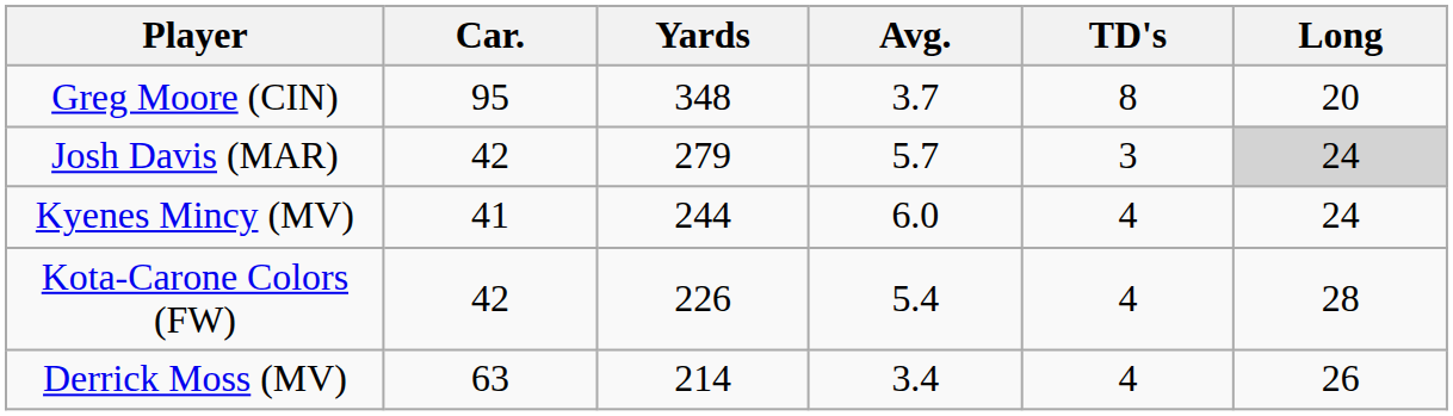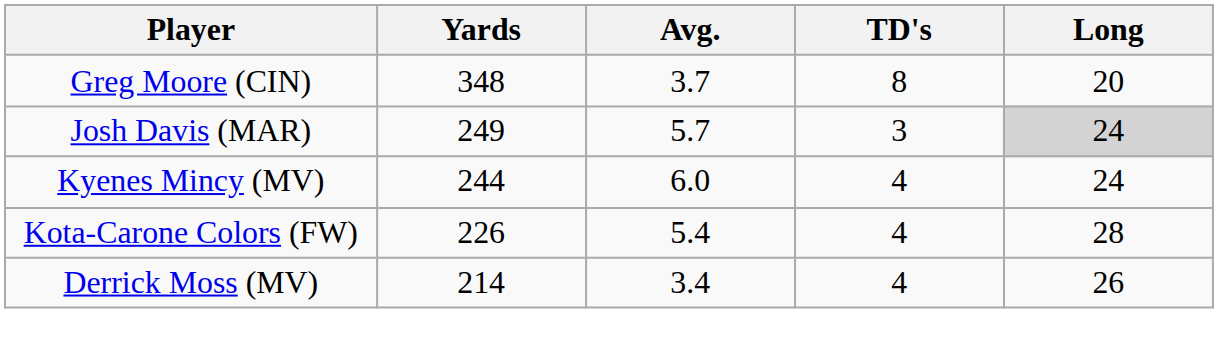 <table class="wikitable sortable">
 <tr>
 <th bgcolor="#DDDDFF" width="16%">Player</th>
-<th bgcolor="#DDDDFF" width="9%">Car.</th>
 <th bgcolor="#DDDDFF" width="9%">Yards</th>
 <th bgcolor="#DDDDFF" width="9%">Avg.</th>
 <th bgcolor="#DDDDFF" width="9%">TD's</th>
 <th bgcolor="#DDDDFF" width="9%">Long</th>
 </tr>
 <tr align="center">
 <td><a href='#'>Greg Moore</a> (CIN)</td>
-<td>95</td>
 <td>348</td>
 <td>3.7</td>
 <td>8</td>
 <td>20</td>
 </tr>
 <tr align="center">
 <td><a href='#'>Josh Davis</a> (MAR)</td>
-<td>42</td>
-<td>279</td>
+<td>249</td>
 <td>5.7</td>
 <td>3</td>
 <td style="background: lightgrey;">24</td>
 </tr>
 <tr align="center">
 <td><a href='#'>Kyenes Mincy</a> (MV)</td>
-<td>41</td>
 <td>244</td>
 <td>6.0</td>
 <td>4</td>
 <td>24</td>
 </tr>
 <tr align="center">
 <td><a href='#'>Kota-Carone Colors</a> (FW)</td>
-<td>42</td>
 <td>226</td>
 <td>5.4</td>
 <td>4</td>
 <td>28</td>
 </tr>
 <tr align="center">
 <td><a href='#'>Derrick Moss</a> (MV)</td>
-<td>63</td>
 <td>214</td>
 <td>3.4</td>
 <td>4</td>
 <td>26</td>
 </tr>
 </table>
